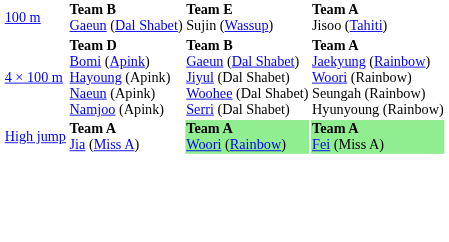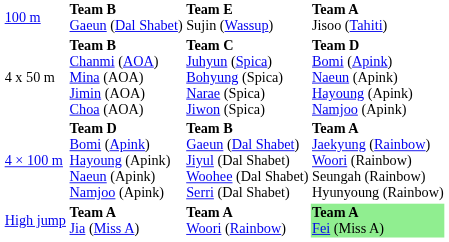 <table>
 <tr>
 <td><a href='#'>100 m</a></td>
 <td><strong>Team B</strong><br><a href='#'>Gaeun</a> (<a href='#'>Dal Shabet</a>)</td>
 <td><strong>Team E</strong><br>Sujin (<a href='#'>Wassup</a>)</td>
 <td><strong>Team A</strong><br>Jisoo (<a href='#'>Tahiti</a>)</td>
+</tr>
+<tr>
+<td>4 x 50 m</td>
+<td><strong>Team B</strong><br><a href='#'>Chanmi</a> (<a href='#'>AOA</a>)<br><a href='#'>Mina</a> (AOA)<br><a href='#'>Jimin</a> (AOA)<br><a href='#'>Choa</a> (AOA)</td>
+<td><strong>Team C</strong><br><a href='#'>Juhyun</a> (<a href='#'>Spica</a>)<br><a href='#'>Bohyung</a> (Spica)<br><a href='#'>Narae</a> (Spica)<br><a href='#'>Jiwon</a> (Spica)</td>
+<td><strong>Team D</strong><br><a href='#'>Bomi</a> (<a href='#'>Apink</a>)<br><a href='#'>Naeun</a> (Apink)<br><a href='#'>Hayoung</a> (Apink)<br><a href='#'>Namjoo</a> (Apink)</td>
 </tr>
 <tr>
 <td><a href='#'>4 × 100 m</a></td>
 <td><strong>Team D</strong><br><a href='#'>Bomi</a> (<a href='#'>Apink</a>)<br><a href='#'>Hayoung</a> (Apink)<br><a href='#'>Naeun</a> (Apink)<br><a href='#'>Namjoo</a> (Apink)</td>
 <td><strong>Team B</strong><br><a href='#'>Gaeun</a> (<a href='#'>Dal Shabet</a>)<br><a href='#'>Jiyul</a> (Dal Shabet)<br><a href='#'>Woohee</a> (Dal Shabet)<br><a href='#'>Serri</a> (Dal Shabet)</td>
 <td><strong>Team A</strong><br><a href='#'>Jaekyung</a> (<a href='#'>Rainbow</a>)<br><a href='#'>Woori</a> (Rainbow)<br>Seungah (Rainbow)<br>Hyunyoung (Rainbow)</td>
 </tr>
 <tr>
 <td><a href='#'>High jump</a></td>
 <td><strong>Team A</strong><br><a href='#'>Jia</a> (<a href='#'>Miss A</a>)</td>
-<td style="background: lightgreen;"><strong>Team A</strong><br><a href='#'>Woori</a> (<a href='#'>Rainbow</a>)</td>
+<td><strong>Team A</strong><br><a href='#'>Woori</a> (<a href='#'>Rainbow</a>)</td>
 <td style="background: lightgreen;"><strong>Team A</strong><br><a href='#'>Fei</a> (Miss A)</td>
 </tr>
 </table>
